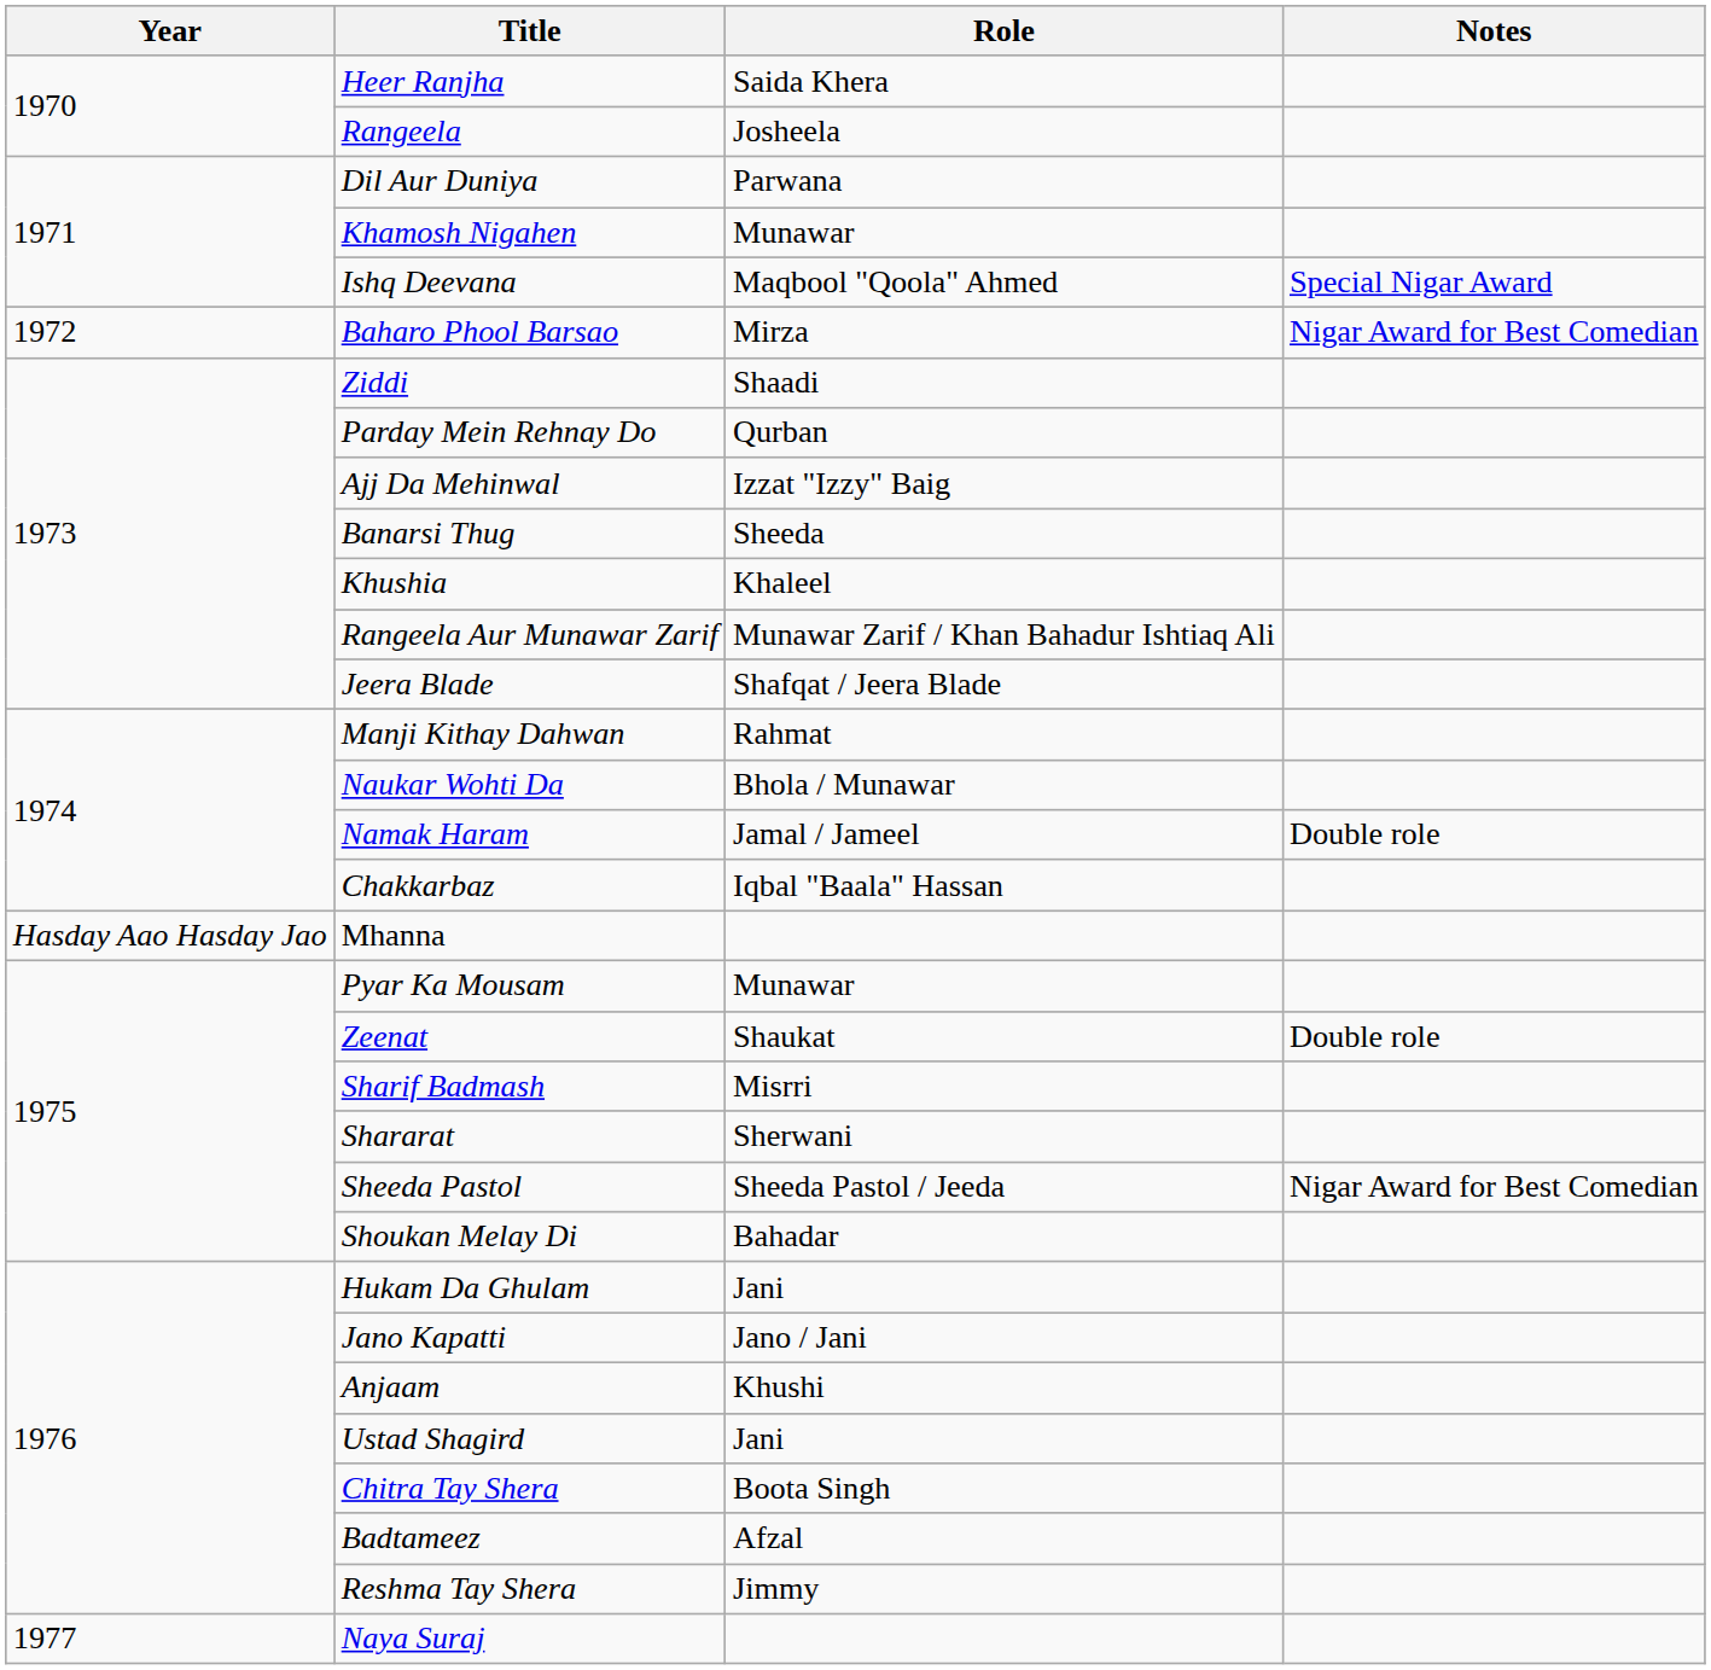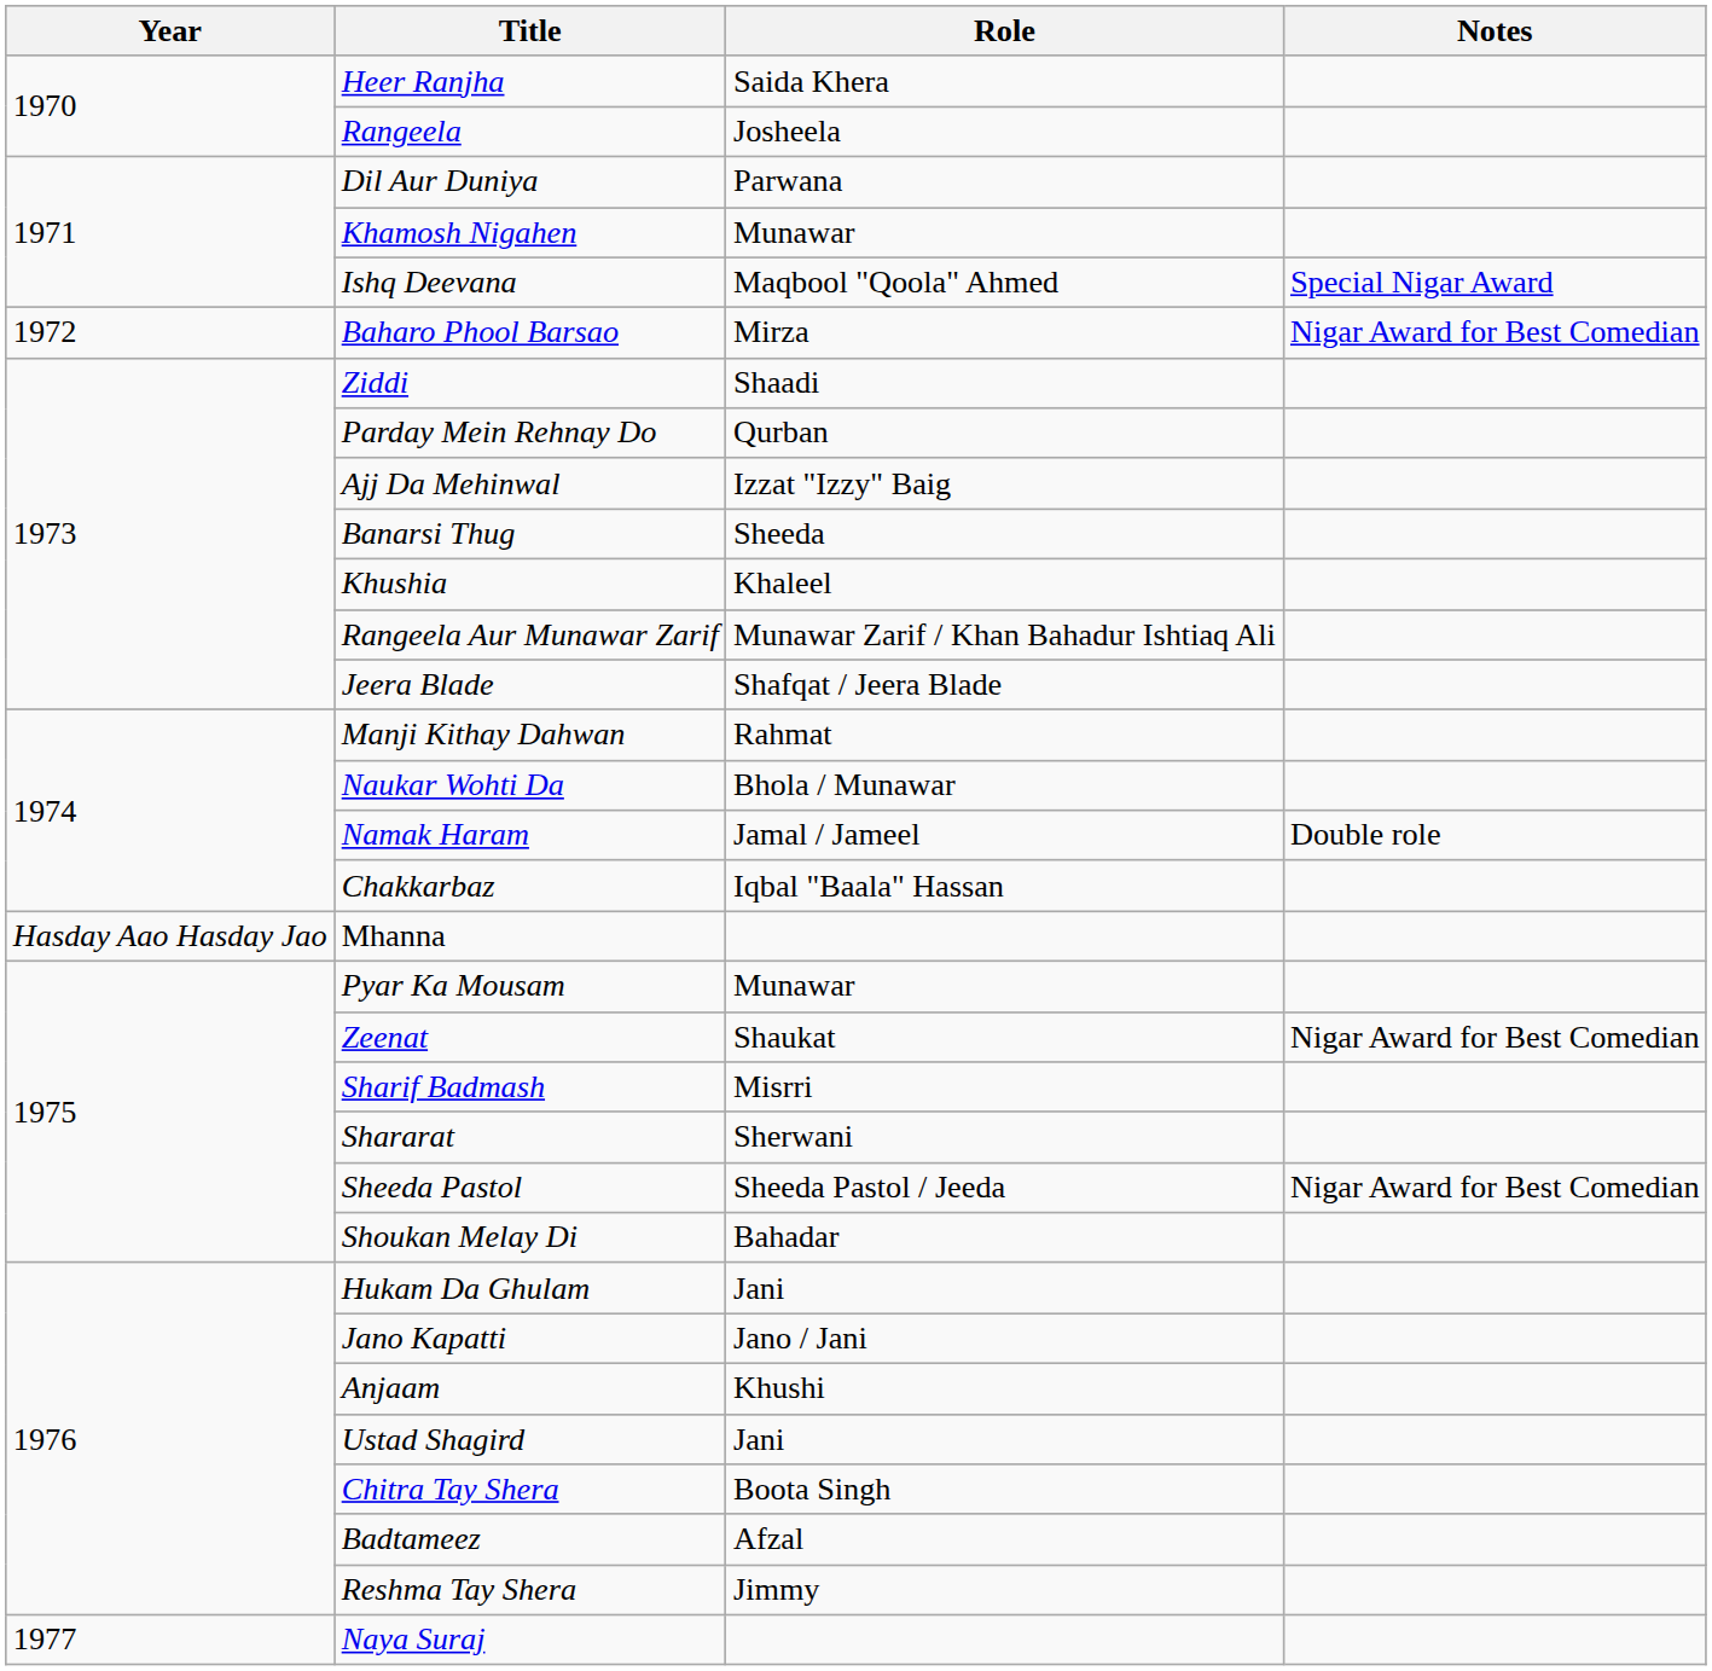 <table class="wikitable sortable">
 <tr>
 <th>Year</th>
 <th>Title</th>
 <th>Role</th>
 <th class="unsortable">Notes</th>
 </tr>
 <tr>
 <td rowspan = "2">1970</td>
 <td><em><a href='#'>Heer Ranjha</a></em></td>
 <td>Saida Khera</td>
 <td></td>
 </tr>
 <tr>
 <td><em><a href='#'>Rangeela</a></em></td>
 <td>Josheela</td>
 <td></td>
 </tr>
 <tr>
 <td rowspan = "3">1971</td>
 <td><em>Dil Aur Duniya</em></td>
 <td>Parwana</td>
 <td></td>
 </tr>
 <tr>
 <td><em><a href='#'>Khamosh Nigahen</a></em></td>
 <td>Munawar</td>
 <td></td>
 </tr>
 <tr>
 <td><em>Ishq Deevana</em></td>
 <td>Maqbool "Qoola" Ahmed</td>
 <td><a href='#'>Special Nigar Award</a></td>
 </tr>
 <tr>
 <td>1972</td>
 <td><em><a href='#'>Baharo Phool Barsao</a></em></td>
 <td>Mirza</td>
 <td><a href='#'>Nigar Award for Best Comedian</a></td>
 </tr>
 <tr>
 <td rowspan = "7">1973</td>
 <td><em><a href='#'>Ziddi</a></em></td>
 <td>Shaadi</td>
 <td></td>
 </tr>
 <tr>
 <td><em>Parday Mein Rehnay Do</em></td>
 <td>Qurban</td>
 <td></td>
 </tr>
 <tr>
 <td><em>Ajj Da Mehinwal</em></td>
 <td>Izzat "Izzy" Baig</td>
 <td></td>
 </tr>
 <tr>
 <td><em>Banarsi Thug</em></td>
 <td>Sheeda</td>
 <td></td>
 </tr>
 <tr>
 <td><em>Khushia</em></td>
 <td>Khaleel</td>
 <td></td>
 </tr>
 <tr>
 <td><em>Rangeela Aur Munawar Zarif</em></td>
 <td>Munawar Zarif / Khan Bahadur Ishtiaq Ali</td>
 <td></td>
 </tr>
 <tr>
 <td><em>Jeera Blade</em></td>
 <td>Shafqat / Jeera Blade</td>
 <td></td>
 </tr>
 <tr>
 <td rowspan = "4">1974</td>
 <td><em>Manji Kithay Dahwan</em></td>
 <td>Rahmat</td>
 <td></td>
 </tr>
 <tr>
 <td><em><a href='#'>Naukar Wohti Da</a></em></td>
 <td>Bhola / Munawar</td>
 <td></td>
 </tr>
 <tr>
 <td><em><a href='#'>Namak Haram</a></em></td>
 <td>Jamal / Jameel</td>
 <td>Double role</td>
 </tr>
 <tr>
 <td><em>Chakkarbaz</em></td>
 <td>Iqbal "Baala" Hassan</td>
 <td></td>
 </tr>
 <tr>
 <td><em>Hasday Aao Hasday Jao</em></td>
 <td>Mhanna</td>
 <td></td>
 </tr>
 <tr>
 <td rowspan = "6">1975</td>
 <td><em>Pyar Ka Mousam</em></td>
 <td>Munawar</td>
 <td></td>
 </tr>
 <tr>
 <td><em><a href='#'>Zeenat</a></em></td>
 <td>Shaukat</td>
-<td>Double role</td>
+<td>Nigar Award for Best Comedian</td>
 </tr>
 <tr>
 <td><em><a href='#'>Sharif Badmash</a></em></td>
 <td>Misrri</td>
 <td></td>
 </tr>
 <tr>
 <td><em>Shararat</em></td>
 <td>Sherwani</td>
 <td></td>
 </tr>
 <tr>
 <td><em>Sheeda Pastol</em></td>
 <td>Sheeda Pastol / Jeeda</td>
 <td>Nigar Award for Best Comedian</td>
 </tr>
 <tr>
 <td><em>Shoukan Melay Di</em></td>
 <td>Bahadar</td>
 <td></td>
 </tr>
 <tr>
 <td rowspan = "7">1976</td>
 <td><em>Hukam Da Ghulam</em></td>
 <td>Jani</td>
 <td></td>
 </tr>
 <tr>
 <td><em>Jano Kapatti</em></td>
 <td>Jano / Jani</td>
 <td></td>
 </tr>
 <tr>
 <td><em>Anjaam</em></td>
 <td>Khushi</td>
 <td></td>
 </tr>
 <tr>
 <td><em>Ustad Shagird</em></td>
 <td>Jani</td>
 <td></td>
 </tr>
 <tr>
 <td><em><a href='#'>Chitra Tay Shera</a></em></td>
 <td>Boota Singh</td>
 <td></td>
 </tr>
 <tr>
 <td><em>Badtameez</em></td>
 <td>Afzal</td>
 <td></td>
 </tr>
 <tr>
 <td><em>Reshma Tay Shera</em></td>
 <td>Jimmy</td>
 <td></td>
 </tr>
 <tr>
 <td>1977</td>
 <td><em><a href='#'>Naya Suraj</a></em></td>
 <td></td>
 <td></td>
 </tr>
 </table>
